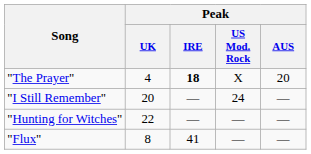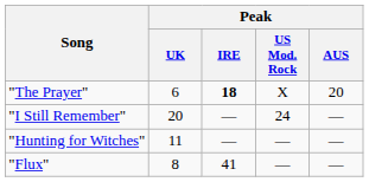 <table class="wikitable">
 <tr>
 <th rowspan=2>Song</th>
 <th colspan=6>Peak</th>
 </tr>
 <tr>
 <th style="width:50px;font-size:85%"><a href='#'>UK</a><br></th>
 <th style="width:50px;font-size:85%"><a href='#'>IRE</a><br></th>
 <th style="width:50px;font-size:85%"><a href='#'>US Mod. Rock</a><br></th>
 <th style="width:50px;font-size:85%"><a href='#'>AUS</a><br></th>
 </tr>
 <tr>
 <td>"<a href='#'>The Prayer</a>"</td>
-<td style="text-align:center;">4</td>
+<td style="text-align:center;">6</td>
 <td style="text-align:center;"><strong>18</strong></td>
 <td style="text-align:center;">X</td>
 <td style="text-align:center;">20</td>
 </tr>
 <tr>
 <td>"<a href='#'>I Still Remember</a>"</td>
 <td style="text-align:center;">20</td>
 <td style="text-align:center;">—</td>
 <td style="text-align:center;">24</td>
 <td style="text-align:center;">—</td>
 </tr>
 <tr>
 <td>"<a href='#'>Hunting for Witches</a>"</td>
-<td style="text-align:center;">22</td>
+<td style="text-align:center;">11</td>
 <td style="text-align:center;">—</td>
 <td style="text-align:center;">—</td>
 <td style="text-align:center;">—</td>
 </tr>
 <tr>
 <td>"<a href='#'>Flux</a>"</td>
 <td style="text-align:center;">8</td>
 <td style="text-align:center;">41</td>
 <td style="text-align:center;">—</td>
 <td style="text-align:center;">—</td>
 </tr>
 </table>
